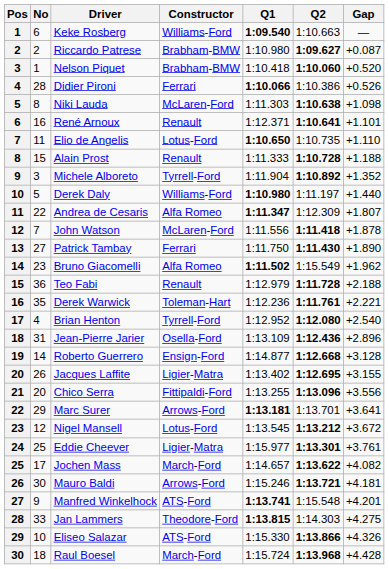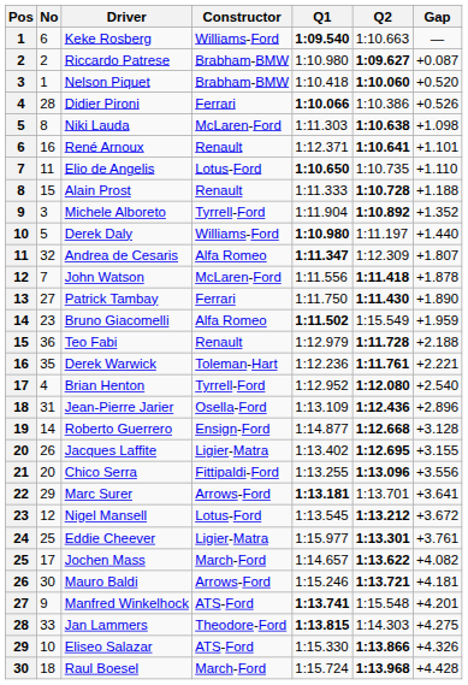 <table class="wikitable sortable" style="font-size:95%;">
 <tr>
 <th>Pos</th>
 <th>No</th>
 <th>Driver</th>
 <th>Constructor</th>
 <th>Q1</th>
 <th>Q2</th>
 <th>Gap</th>
 </tr>
 <tr>
 <th>1</th>
 <td>6</td>
 <td> <a href='#'>Keke Rosberg</a></td>
 <td><a href='#'>Williams</a>-<a href='#'>Ford</a></td>
 <td><strong>1:09.540</strong></td>
 <td>1:10.663</td>
 <td align="center">—</td>
 </tr>
 <tr>
 <th>2</th>
 <td>2</td>
 <td> <a href='#'>Riccardo Patrese</a></td>
 <td><a href='#'>Brabham</a>-<a href='#'>BMW</a></td>
 <td>1:10.980</td>
 <td><strong>1:09.627</strong></td>
 <td>+0.087</td>
 </tr>
 <tr>
 <th>3</th>
 <td>1</td>
 <td> <a href='#'>Nelson Piquet</a></td>
 <td><a href='#'>Brabham</a>-<a href='#'>BMW</a></td>
 <td>1:10.418</td>
 <td><strong>1:10.060</strong></td>
 <td>+0.520</td>
 </tr>
 <tr>
 <th>4</th>
 <td>28</td>
 <td> <a href='#'>Didier Pironi</a></td>
 <td><a href='#'>Ferrari</a></td>
 <td><strong>1:10.066</strong></td>
 <td>1:10.386</td>
 <td>+0.526</td>
 </tr>
 <tr>
 <th>5</th>
 <td>8</td>
 <td> <a href='#'>Niki Lauda</a></td>
 <td><a href='#'>McLaren</a>-<a href='#'>Ford</a></td>
 <td>1:11.303</td>
 <td><strong>1:10.638</strong></td>
 <td>+1.098</td>
 </tr>
 <tr>
 <th>6</th>
 <td>16</td>
 <td> <a href='#'>René Arnoux</a></td>
 <td><a href='#'>Renault</a></td>
 <td>1:12.371</td>
 <td><strong>1:10.641</strong></td>
 <td>+1.101</td>
 </tr>
 <tr>
 <th>7</th>
 <td>11</td>
 <td> <a href='#'>Elio de Angelis</a></td>
 <td><a href='#'>Lotus</a>-<a href='#'>Ford</a></td>
 <td><strong>1:10.650</strong></td>
 <td>1:10.735</td>
 <td>+1.110</td>
 </tr>
 <tr>
 <th>8</th>
 <td>15</td>
 <td> <a href='#'>Alain Prost</a></td>
 <td><a href='#'>Renault</a></td>
 <td>1:11.333</td>
 <td><strong>1:10.728</strong></td>
 <td>+1.188</td>
 </tr>
 <tr>
 <th>9</th>
 <td>3</td>
 <td> <a href='#'>Michele Alboreto</a></td>
 <td><a href='#'>Tyrrell</a>-<a href='#'>Ford</a></td>
 <td>1:11.904</td>
 <td><strong>1:10.892</strong></td>
 <td>+1.352</td>
 </tr>
 <tr>
 <th>10</th>
 <td>5</td>
 <td> <a href='#'>Derek Daly</a></td>
 <td><a href='#'>Williams</a>-<a href='#'>Ford</a></td>
 <td><strong>1:10.980</strong></td>
 <td>1:11.197</td>
 <td>+1.440</td>
 </tr>
 <tr>
 <th>11</th>
-<td>22</td>
+<td>32</td>
 <td> <a href='#'>Andrea de Cesaris</a></td>
 <td><a href='#'>Alfa Romeo</a></td>
 <td><strong>1:11.347</strong></td>
 <td>1:12.309</td>
 <td>+1.807</td>
 </tr>
 <tr>
 <th>12</th>
 <td>7</td>
 <td> <a href='#'>John Watson</a></td>
 <td><a href='#'>McLaren</a>-<a href='#'>Ford</a></td>
 <td>1:11.556</td>
 <td><strong>1:11.418</strong></td>
 <td>+1.878</td>
 </tr>
 <tr>
 <th>13</th>
 <td>27</td>
 <td> <a href='#'>Patrick Tambay</a></td>
 <td><a href='#'>Ferrari</a></td>
 <td>1:11.750</td>
 <td><strong>1:11.430</strong></td>
 <td>+1.890</td>
 </tr>
 <tr>
 <th>14</th>
 <td>23</td>
 <td> <a href='#'>Bruno Giacomelli</a></td>
 <td><a href='#'>Alfa Romeo</a></td>
 <td><strong>1:11.502</strong></td>
 <td>1:15.549</td>
-<td>+1.962</td>
+<td>+1.959</td>
 </tr>
 <tr>
 <th>15</th>
 <td>36</td>
 <td> <a href='#'>Teo Fabi</a></td>
 <td><a href='#'>Renault</a></td>
 <td>1:12.979</td>
 <td><strong>1:11.728</strong></td>
 <td>+2.188</td>
 </tr>
 <tr>
 <th>16</th>
 <td>35</td>
 <td> <a href='#'>Derek Warwick</a></td>
 <td><a href='#'>Toleman</a>-<a href='#'>Hart</a></td>
 <td>1:12.236</td>
 <td><strong>1:11.761</strong></td>
 <td>+2.221</td>
 </tr>
 <tr>
 <th>17</th>
 <td>4</td>
 <td> <a href='#'>Brian Henton</a></td>
 <td><a href='#'>Tyrrell</a>-<a href='#'>Ford</a></td>
 <td>1:12.952</td>
 <td><strong>1:12.080</strong></td>
 <td>+2.540</td>
 </tr>
 <tr>
 <th>18</th>
 <td>31</td>
 <td> <a href='#'>Jean-Pierre Jarier</a></td>
 <td><a href='#'>Osella</a>-<a href='#'>Ford</a></td>
 <td>1:13.109</td>
 <td><strong>1:12.436</strong></td>
 <td>+2.896</td>
 </tr>
 <tr>
 <th>19</th>
 <td>14</td>
 <td> <a href='#'>Roberto Guerrero</a></td>
 <td><a href='#'>Ensign</a>-<a href='#'>Ford</a></td>
 <td>1:14.877</td>
 <td><strong>1:12.668</strong></td>
 <td>+3.128</td>
 </tr>
 <tr>
 <th>20</th>
 <td>26</td>
 <td> <a href='#'>Jacques Laffite</a></td>
 <td><a href='#'>Ligier</a>-<a href='#'>Matra</a></td>
 <td>1:13.402</td>
 <td><strong>1:12.695</strong></td>
 <td>+3.155</td>
 </tr>
 <tr>
 <th>21</th>
 <td>20</td>
 <td> <a href='#'>Chico Serra</a></td>
 <td><a href='#'>Fittipaldi</a>-<a href='#'>Ford</a></td>
 <td>1:13.255</td>
 <td><strong>1:13.096</strong></td>
 <td>+3.556</td>
 </tr>
 <tr>
 <th>22</th>
 <td>29</td>
 <td> <a href='#'>Marc Surer</a></td>
 <td><a href='#'>Arrows</a>-<a href='#'>Ford</a></td>
 <td><strong>1:13.181</strong></td>
 <td>1:13.701</td>
 <td>+3.641</td>
 </tr>
 <tr>
 <th>23</th>
 <td>12</td>
 <td> <a href='#'>Nigel Mansell</a></td>
 <td><a href='#'>Lotus</a>-<a href='#'>Ford</a></td>
 <td>1:13.545</td>
 <td><strong>1:13.212</strong></td>
 <td>+3.672</td>
 </tr>
 <tr>
 <th>24</th>
 <td>25</td>
 <td> <a href='#'>Eddie Cheever</a></td>
 <td><a href='#'>Ligier</a>-<a href='#'>Matra</a></td>
 <td>1:15.977</td>
 <td><strong>1:13.301</strong></td>
 <td>+3.761</td>
 </tr>
 <tr>
 <th>25</th>
 <td>17</td>
 <td> <a href='#'>Jochen Mass</a></td>
 <td><a href='#'>March</a>-<a href='#'>Ford</a></td>
 <td>1:14.657</td>
 <td><strong>1:13.622</strong></td>
 <td>+4.082</td>
 </tr>
 <tr>
 <th>26</th>
 <td>30</td>
 <td> <a href='#'>Mauro Baldi</a></td>
 <td><a href='#'>Arrows</a>-<a href='#'>Ford</a></td>
 <td>1:15.246</td>
 <td><strong>1:13.721</strong></td>
 <td>+4.181</td>
 </tr>
 <tr>
 <th>27</th>
 <td>9</td>
 <td> <a href='#'>Manfred Winkelhock</a></td>
 <td><a href='#'>ATS</a>-<a href='#'>Ford</a></td>
 <td><strong>1:13.741</strong></td>
 <td>1:15.548</td>
 <td>+4.201</td>
 </tr>
 <tr>
 <th>28</th>
 <td>33</td>
 <td> <a href='#'>Jan Lammers</a></td>
 <td><a href='#'>Theodore</a>-<a href='#'>Ford</a></td>
 <td><strong>1:13.815</strong></td>
 <td>1:14.303</td>
 <td>+4.275</td>
 </tr>
 <tr>
 <th>29</th>
 <td>10</td>
 <td> <a href='#'>Eliseo Salazar</a></td>
 <td><a href='#'>ATS</a>-<a href='#'>Ford</a></td>
 <td>1:15.330</td>
 <td><strong>1:13.866</strong></td>
 <td>+4.326</td>
 </tr>
 <tr>
 <th>30</th>
 <td>18</td>
 <td> <a href='#'>Raul Boesel</a></td>
 <td><a href='#'>March</a>-<a href='#'>Ford</a></td>
 <td>1:15.724</td>
 <td><strong>1:13.968</strong></td>
 <td>+4.428</td>
 </tr>
 </table>
